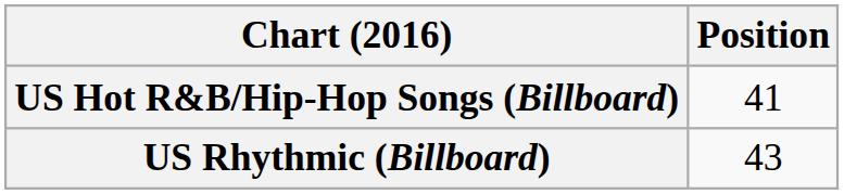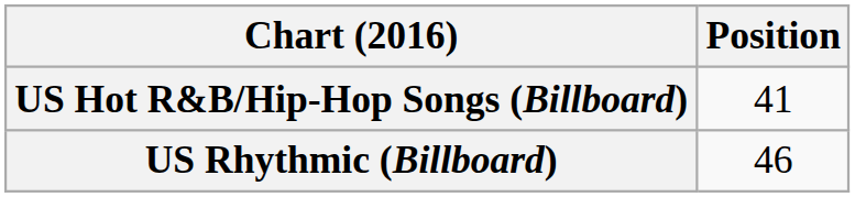 <table class="wikitable plainrowheaders sortable" style="text-align:center">
 <tr>
 <th scope="col">Chart (2016)</th>
 <th scope="col">Position</th>
 </tr>
 <tr>
 <th scope="row">US Hot R&B/Hip-Hop Songs (<em>Billboard</em>)</th>
 <td>41</td>
 </tr>
 <tr>
 <th scope="row">US Rhythmic (<em>Billboard</em>)</th>
-<td>43</td>
+<td>46</td>
 </tr>
 </table>
